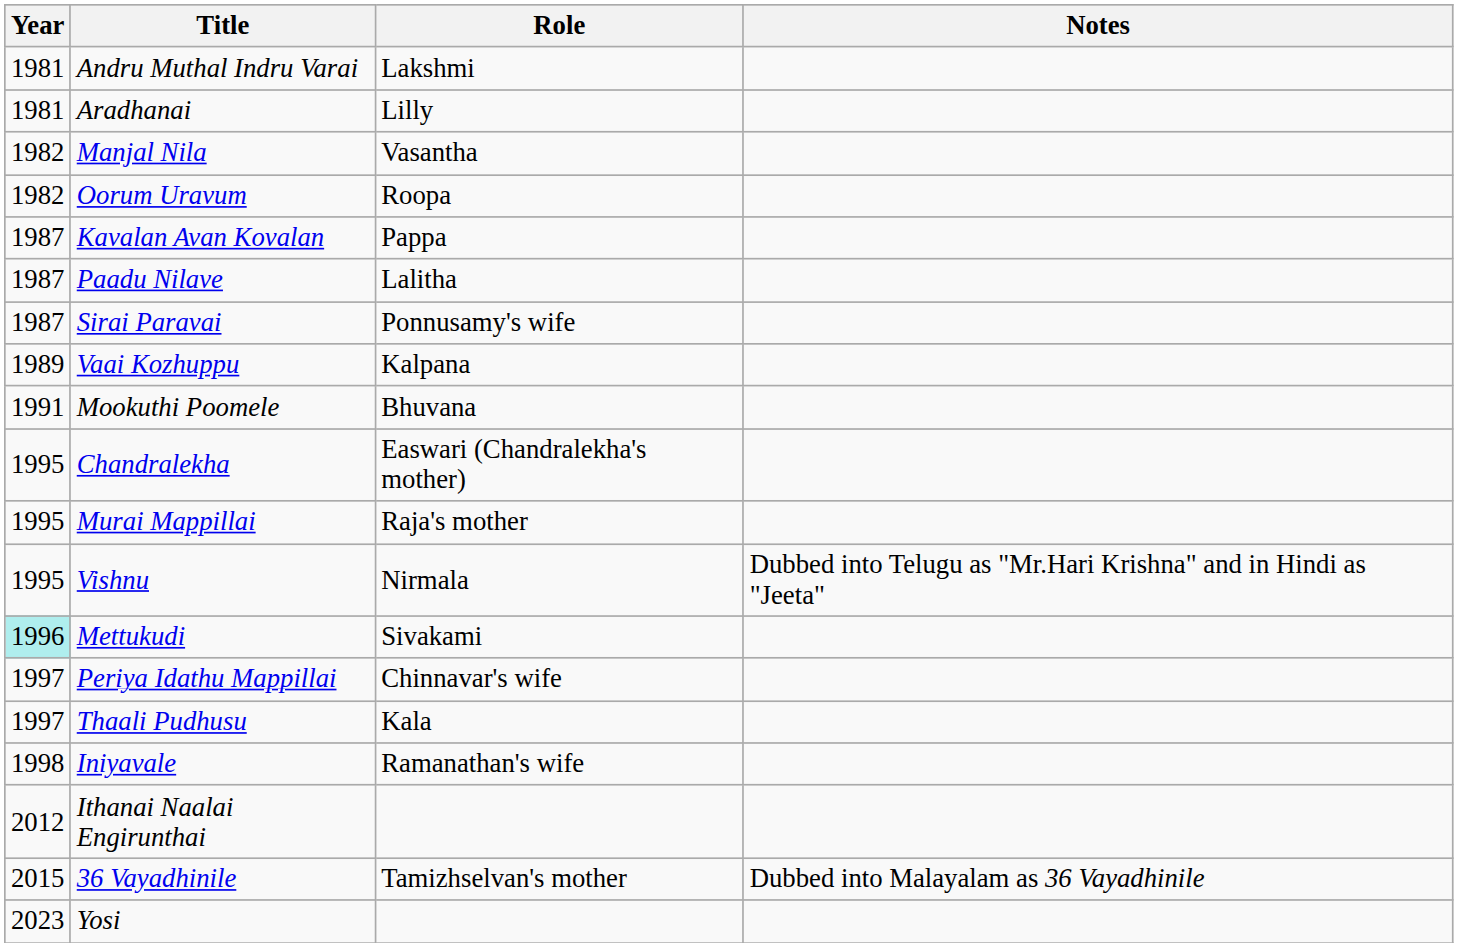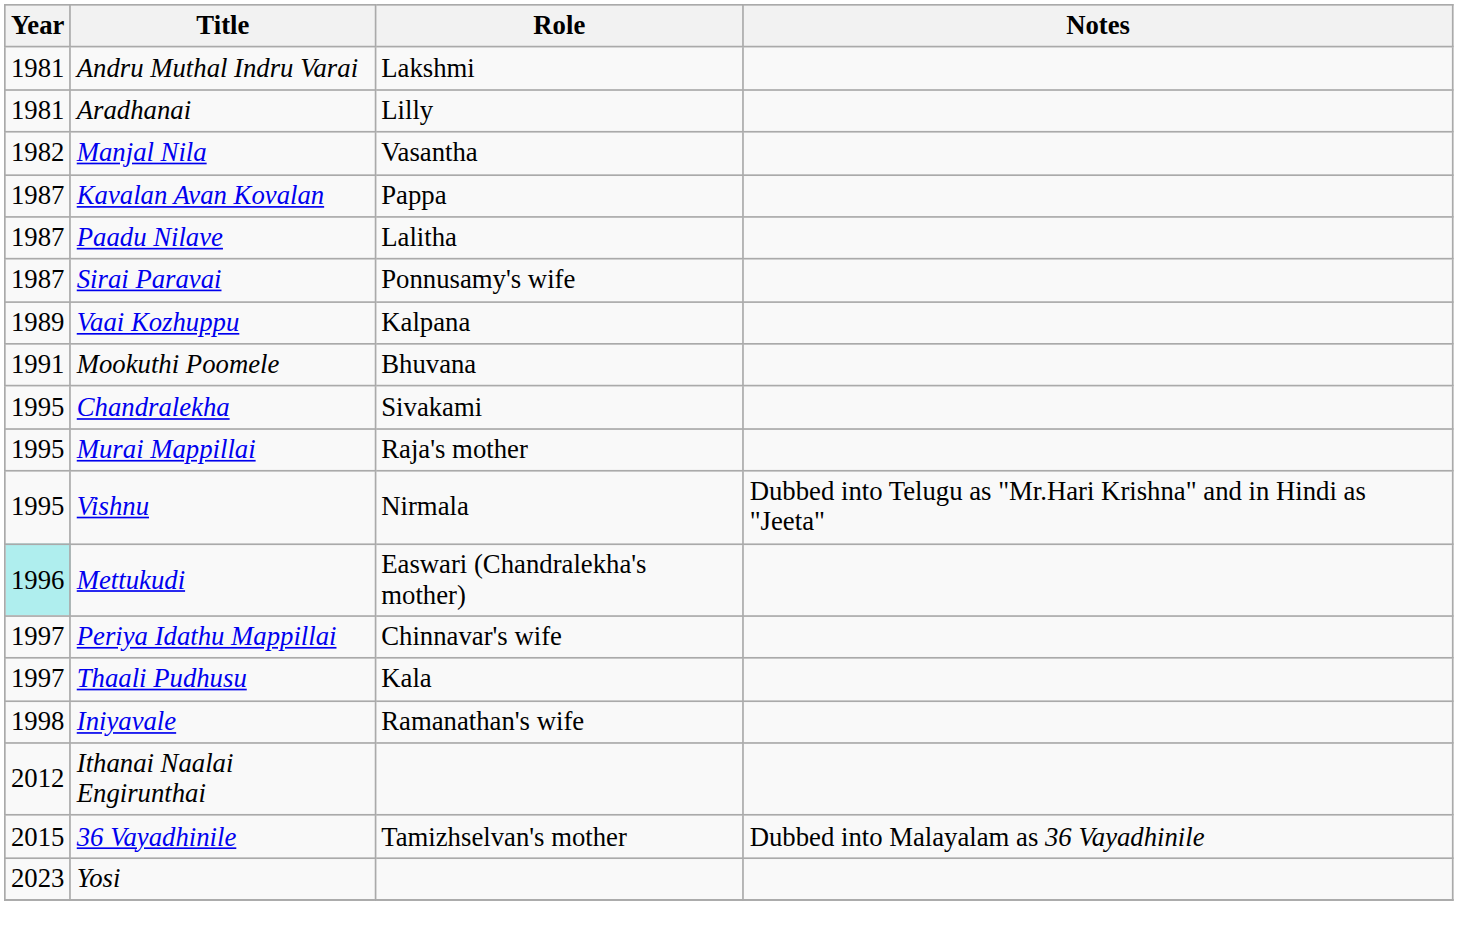 <table class="wikitable sortable">
 <tr>
 <th scope="col">Year</th>
 <th scope="col">Title</th>
 <th scope="col">Role</th>
 <th class="unsortable" scope="col">Notes</th>
 </tr>
 <tr>
 <td>1981</td>
 <td><em>Andru Muthal Indru Varai</em></td>
 <td>Lakshmi</td>
 <td></td>
 </tr>
 <tr>
 <td>1981</td>
 <td><em>Aradhanai</em></td>
 <td>Lilly</td>
 <td></td>
 </tr>
 <tr>
 <td>1982</td>
 <td><em><a href='#'>Manjal Nila</a></em></td>
 <td>Vasantha</td>
-<td></td>
-</tr>
-<tr>
-<td>1982</td>
-<td><em><a href='#'>Oorum Uravum</a></em></td>
-<td>Roopa</td>
 <td></td>
 </tr>
 <tr>
 <td>1987</td>
 <td><em><a href='#'>Kavalan Avan Kovalan</a></em></td>
 <td>Pappa</td>
 <td></td>
 </tr>
 <tr>
 <td>1987</td>
 <td><em><a href='#'>Paadu Nilave</a></em></td>
 <td>Lalitha</td>
 <td></td>
 </tr>
 <tr>
 <td>1987</td>
 <td><em><a href='#'>Sirai Paravai</a></em></td>
 <td>Ponnusamy's wife</td>
 <td></td>
 </tr>
 <tr>
 <td>1989</td>
 <td><em><a href='#'>Vaai Kozhuppu</a></em></td>
 <td>Kalpana</td>
 <td></td>
 </tr>
 <tr>
 <td>1991</td>
 <td><em>Mookuthi Poomele</em></td>
 <td>Bhuvana</td>
 <td></td>
 </tr>
 <tr>
 <td>1995</td>
 <td><em><a href='#'>Chandralekha</a></em></td>
-<td>Easwari (Chandralekha's mother)</td>
+<td>Sivakami</td>
 <td></td>
 </tr>
 <tr>
 <td>1995</td>
 <td><em><a href='#'>Murai Mappillai</a></em></td>
 <td>Raja's mother</td>
 <td></td>
 </tr>
 <tr>
 <td>1995</td>
 <td><em><a href='#'>Vishnu</a></em></td>
 <td>Nirmala</td>
 <td>Dubbed into Telugu as "Mr.Hari Krishna" and in Hindi as "Jeeta"</td>
 </tr>
 <tr>
 <td style="background: paleturquoise;">1996</td>
 <td><em><a href='#'>Mettukudi</a></em></td>
-<td>Sivakami</td>
+<td>Easwari (Chandralekha's mother)</td>
 <td></td>
 </tr>
 <tr>
 <td>1997</td>
 <td><em><a href='#'>Periya Idathu Mappillai</a></em></td>
 <td>Chinnavar's wife</td>
 <td></td>
 </tr>
 <tr>
 <td>1997</td>
 <td><em><a href='#'>Thaali Pudhusu</a></em></td>
 <td>Kala</td>
 <td></td>
 </tr>
 <tr>
 <td>1998</td>
 <td><em><a href='#'>Iniyavale</a></em></td>
 <td>Ramanathan's wife</td>
 <td></td>
 </tr>
 <tr>
 <td>2012</td>
 <td><em>Ithanai Naalai Engirunthai</em></td>
 <td></td>
 <td></td>
 </tr>
 <tr>
 <td>2015</td>
 <td><em><a href='#'>36 Vayadhinile</a></em></td>
 <td>Tamizhselvan's mother</td>
 <td>Dubbed into Malayalam as <em>36 Vayadhinile</em></td>
 </tr>
 <tr>
 <td>2023</td>
 <td><em>Yosi</em></td>
 <td></td>
 <td></td>
 </tr>
 <tr>
 </tr>
 </table>
